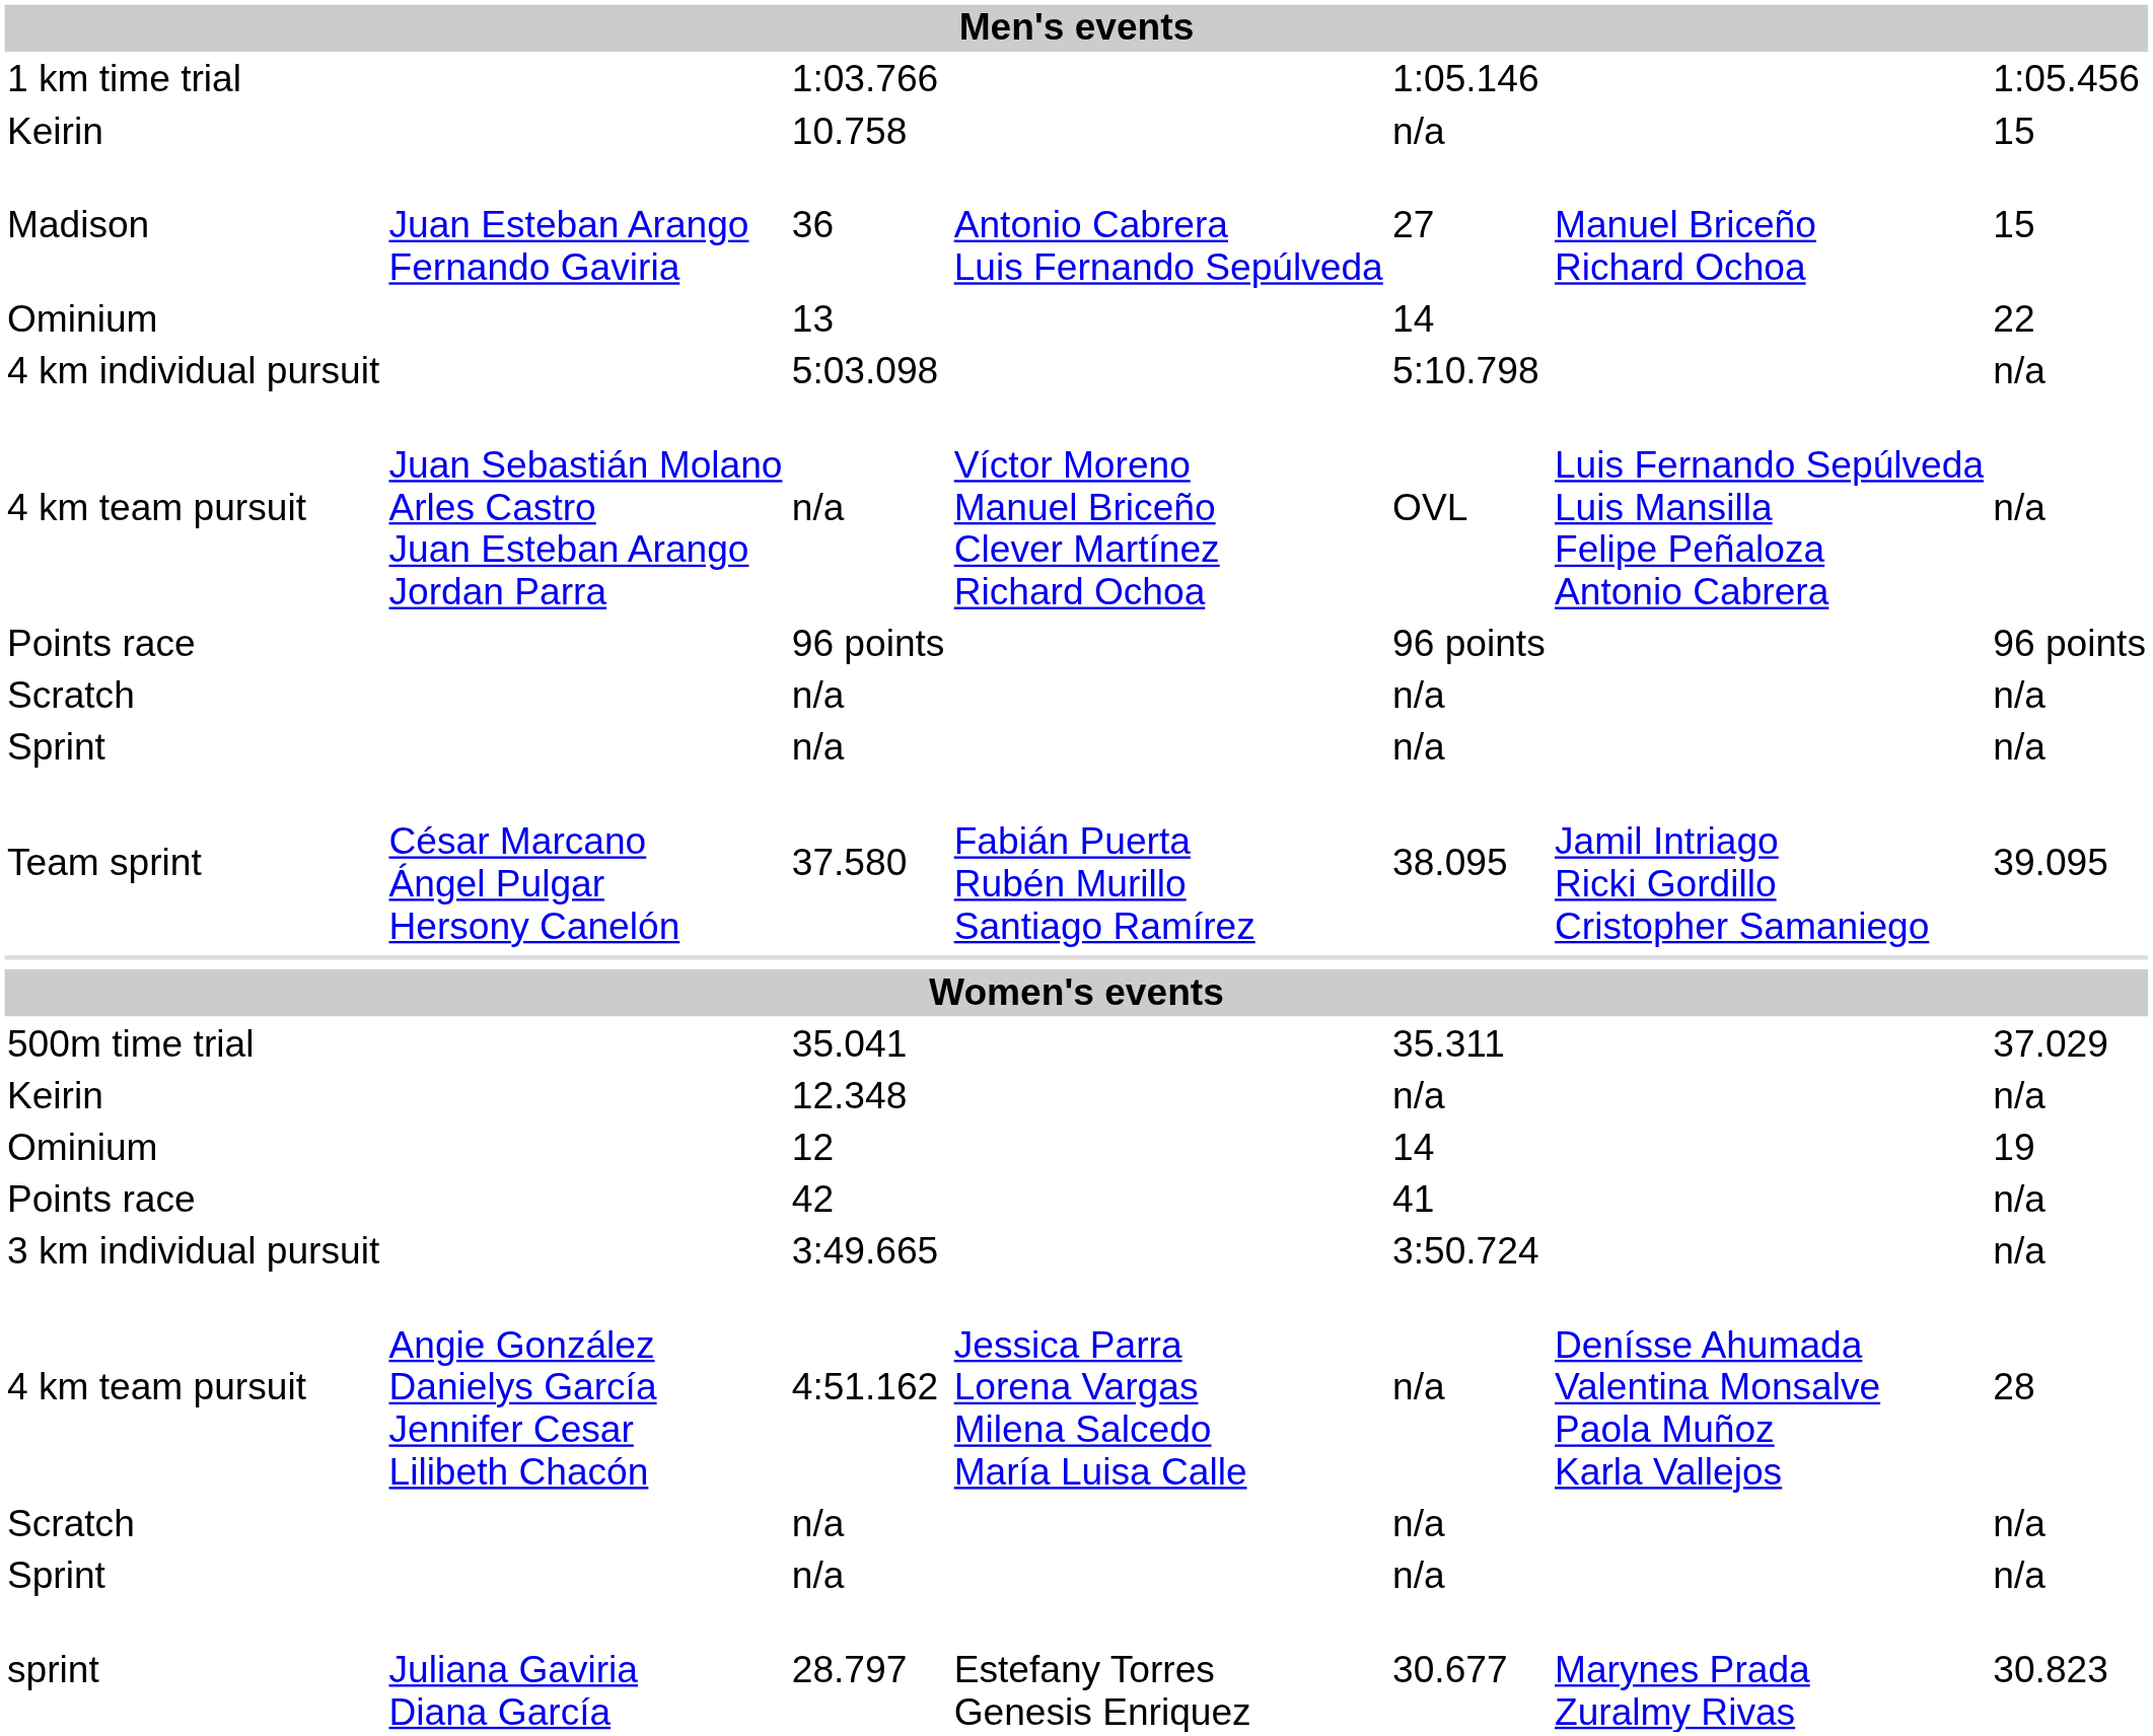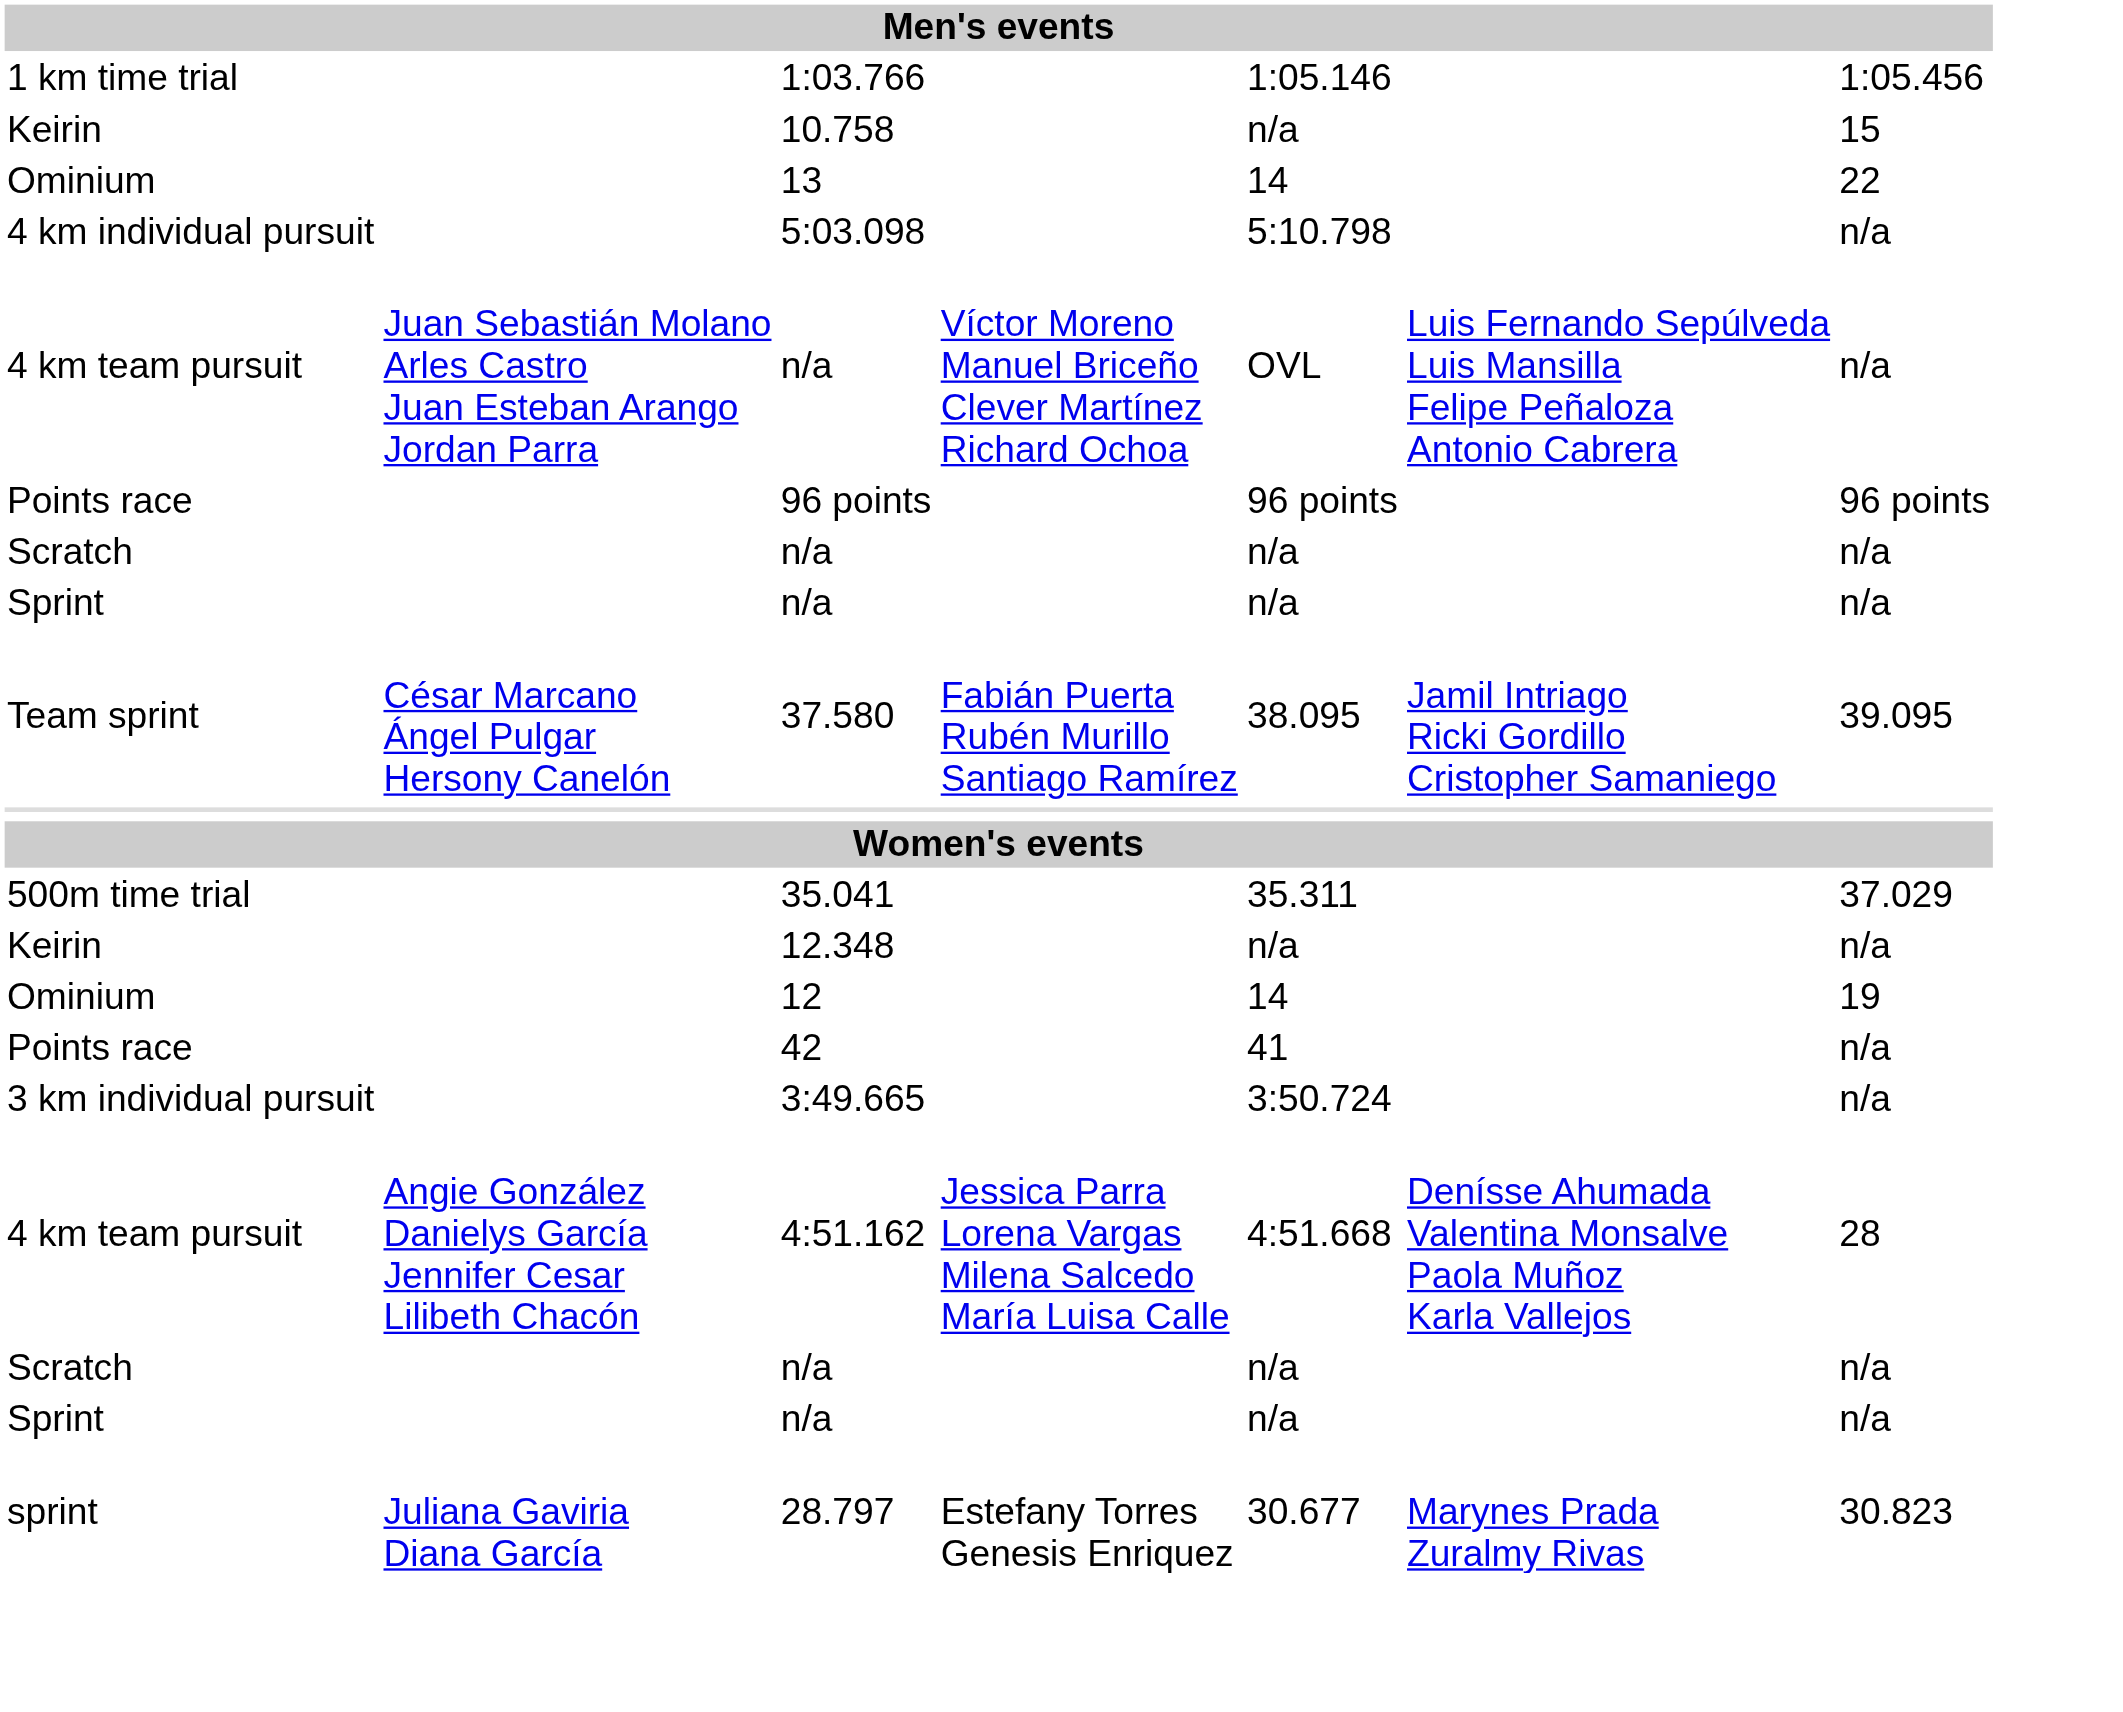 <table>
 <tr style="background:#ccc; width:100%;">
 <td colspan=7 align=center><strong>Men's events</strong></td>
 </tr>
 <tr>
 <td>1 km time trial</td>
 <td></td>
 <td>1:03.766</td>
 <td></td>
 <td>1:05.146</td>
 <td></td>
 <td>1:05.456</td>
 </tr>
 <tr>
 <td>Keirin</td>
 <td></td>
 <td>10.758</td>
 <td></td>
 <td>n/a</td>
 <td></td>
-<td>15</td>
-</tr>
-<tr>
-<td>Madison</td>
-<td><br><a href='#'>Juan Esteban Arango</a><br><a href='#'>Fernando Gaviria</a></td>
-<td>36</td>
-<td><br><a href='#'>Antonio Cabrera</a><br><a href='#'>Luis Fernando Sepúlveda</a></td>
-<td>27</td>
-<td><br><a href='#'>Manuel Briceño</a><br><a href='#'>Richard Ochoa</a></td>
 <td>15</td>
 </tr>
 <tr>
 <td>Ominium</td>
 <td></td>
 <td>13</td>
 <td></td>
 <td>14</td>
 <td></td>
 <td>22</td>
 </tr>
 <tr>
 <td>4 km individual pursuit</td>
 <td></td>
 <td>5:03.098</td>
 <td></td>
 <td>5:10.798</td>
 <td></td>
 <td>n/a</td>
 </tr>
 <tr>
 <td>4 km team pursuit</td>
 <td><br><a href='#'>Juan Sebastián Molano</a><br><a href='#'>Arles Castro</a><br><a href='#'>Juan Esteban Arango</a><br><a href='#'>Jordan Parra</a></td>
 <td>n/a</td>
 <td><br><a href='#'>Víctor Moreno</a><br><a href='#'>Manuel Briceño</a><br><a href='#'>Clever Martínez</a><br><a href='#'>Richard Ochoa</a></td>
 <td>OVL</td>
 <td><br><a href='#'>Luis Fernando Sepúlveda</a><br><a href='#'>Luis Mansilla</a><br><a href='#'>Felipe Peñaloza</a><br><a href='#'>Antonio Cabrera</a></td>
 <td>n/a</td>
 </tr>
 <tr>
 <td>Points race</td>
 <td></td>
 <td>96 points</td>
 <td></td>
 <td>96 points</td>
 <td></td>
 <td>96 points</td>
 </tr>
 <tr>
 <td>Scratch</td>
 <td></td>
 <td>n/a</td>
 <td></td>
 <td>n/a</td>
 <td></td>
 <td>n/a</td>
 </tr>
 <tr>
 <td>Sprint</td>
 <td></td>
 <td>n/a</td>
 <td></td>
 <td>n/a</td>
 <td></td>
 <td>n/a</td>
 </tr>
 <tr>
 <td>Team sprint</td>
 <td><br><a href='#'>César Marcano</a><br><a href='#'>Ángel Pulgar</a><br><a href='#'>Hersony Canelón</a></td>
 <td>37.580</td>
 <td><br><a href='#'>Fabián Puerta</a><br><a href='#'>Rubén Murillo</a><br><a href='#'>Santiago Ramírez</a></td>
 <td>38.095</td>
 <td><br><a href='#'>Jamil Intriago</a><br><a href='#'>Ricki Gordillo</a><br><a href='#'>Cristopher Samaniego</a></td>
 <td>39.095</td>
 </tr>
 <tr bgcolor=#DDDDDD>
 <td COLspan=7></td>
 </tr>
 <tr>
 </tr>
 <tr style="background:#ccc; width:100%;">
 <td colspan=7 align=center><strong>Women's events</strong></td>
 </tr>
 <tr>
 <td>500m time trial</td>
 <td></td>
 <td>35.041</td>
 <td></td>
 <td>35.311</td>
 <td></td>
 <td>37.029</td>
 </tr>
 <tr>
 <td>Keirin</td>
 <td></td>
 <td>12.348</td>
 <td></td>
 <td>n/a</td>
 <td></td>
 <td>n/a</td>
 </tr>
 <tr>
 <td>Ominium</td>
 <td></td>
 <td>12</td>
 <td></td>
 <td>14</td>
 <td></td>
 <td>19</td>
 </tr>
 <tr>
 <td>Points race</td>
 <td></td>
 <td>42</td>
 <td></td>
 <td>41</td>
 <td></td>
 <td>n/a</td>
 </tr>
 <tr>
 <td>3 km individual pursuit</td>
 <td></td>
 <td>3:49.665</td>
 <td></td>
 <td>3:50.724</td>
 <td></td>
 <td>n/a</td>
 </tr>
 <tr>
 <td>4 km team pursuit</td>
 <td><br><a href='#'>Angie González</a><br><a href='#'>Danielys García</a><br><a href='#'>Jennifer Cesar</a><br><a href='#'>Lilibeth Chacón</a></td>
 <td>4:51.162</td>
 <td><br><a href='#'>Jessica Parra</a><br><a href='#'>Lorena Vargas</a><br><a href='#'>Milena Salcedo</a><br><a href='#'>María Luisa Calle</a></td>
-<td>n/a</td>
+<td>4:51.668</td>
 <td><br><a href='#'>Denísse Ahumada</a><br><a href='#'>Valentina Monsalve</a><br><a href='#'>Paola Muñoz</a><br><a href='#'>Karla Vallejos</a></td>
 <td>28</td>
 </tr>
 <tr>
 <td>Scratch</td>
 <td></td>
 <td>n/a</td>
 <td></td>
 <td>n/a</td>
 <td></td>
 <td>n/a</td>
 </tr>
 <tr>
 <td>Sprint</td>
 <td></td>
 <td>n/a</td>
 <td></td>
 <td>n/a</td>
 <td></td>
 <td>n/a</td>
 </tr>
 <tr>
 <td>sprint</td>
 <td><br><a href='#'>Juliana Gaviria</a><br><a href='#'>Diana García</a></td>
 <td>28.797</td>
 <td><br>Estefany Torres<br>Genesis Enriquez</td>
 <td>30.677</td>
 <td><br><a href='#'>Marynes Prada</a><br><a href='#'>Zuralmy Rivas</a></td>
 <td>30.823</td>
 </tr>
 </table>
